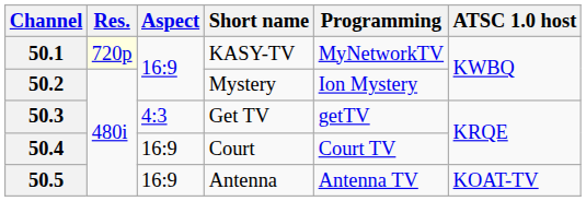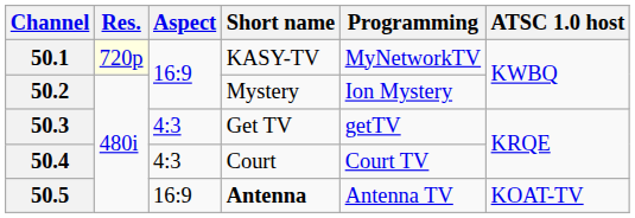 <table class="wikitable">
 <tr>
 <th scope = "col"><a href='#'>Channel</a></th>
 <th scope = "col"><a href='#'>Res.</a></th>
 <th scope = "col"><a href='#'>Aspect</a></th>
 <th scope = "col">Short name</th>
 <th scope = "col">Programming</th>
 <th scope = "col">ATSC 1.0 host</th>
 </tr>
 <tr>
 <th scope = "row">50.1</th>
 <td style="background: lightyellow;"><a href='#'>720p</a></td>
 <td rowspan=2><a href='#'>16:9</a></td>
 <td>KASY-TV</td>
 <td><a href='#'>MyNetworkTV</a></td>
 <td rowspan=2><a href='#'>KWBQ</a></td>
 </tr>
 <tr>
 <th scope = "row">50.2</th>
 <td rowspan=4><a href='#'>480i</a></td>
 <td>Mystery</td>
 <td><a href='#'>Ion Mystery</a></td>
 </tr>
 <tr>
 <th scope = "row">50.3</th>
 <td><a href='#'>4:3</a></td>
 <td>Get TV</td>
 <td><a href='#'>getTV</a></td>
 <td rowspan=2><a href='#'>KRQE</a></td>
 </tr>
 <tr>
 <th scope = "row">50.4</th>
-<td>16:9</td>
+<td>4:3</td>
 <td>Court</td>
 <td><a href='#'>Court TV</a></td>
 </tr>
 <tr>
 <th scope = "row">50.5</th>
 <td>16:9</td>
-<td>Antenna</td>
+<td><strong>Antenna</strong></td>
 <td><a href='#'>Antenna TV</a></td>
 <td><a href='#'>KOAT-TV</a></td>
 </tr>
 </table>
